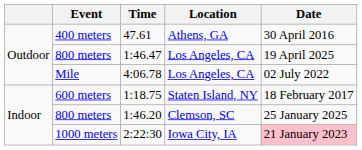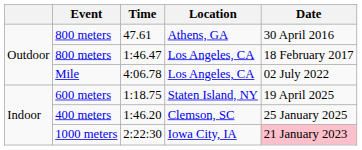 <table class="wikitable">
 <tr>
 <th></th>
 <th>Event</th>
 <th>Time</th>
 <th>Location</th>
 <th>Date</th>
 </tr>
 <tr>
 <td rowspan="3">Outdoor</td>
-<td><a href='#'>400 meters</a></td>
+<td><a href='#'>800 meters</a></td>
 <td>47.61</td>
 <td><a href='#'>Athens, GA</a></td>
 <td>30 April 2016</td>
 </tr>
 <tr>
 <td><a href='#'>800 meters</a></td>
 <td>1:46.47</td>
 <td><a href='#'>Los Angeles, CA</a></td>
-<td>19 April 2025</td>
+<td>18 February 2017</td>
 </tr>
 <tr>
 <td><a href='#'>Mile</a></td>
 <td>4:06.78</td>
 <td><a href='#'>Los Angeles, CA</a></td>
 <td>02 July 2022</td>
 </tr>
 <tr>
 <td rowspan="3">Indoor</td>
 <td><a href='#'>600 meters</a></td>
 <td>1:18.75</td>
 <td><a href='#'>Staten Island, NY</a></td>
-<td>18 February 2017</td>
+<td>19 April 2025</td>
 </tr>
 <tr>
-<td><a href='#'>800 meters</a></td>
+<td><a href='#'>400 meters</a></td>
 <td>1:46.20</td>
 <td><a href='#'>Clemson, SC</a></td>
 <td>25 January 2025</td>
 </tr>
 <tr>
 <td><a href='#'>1000 meters</a></td>
 <td>2:22:30</td>
 <td><a href='#'>Iowa City, IA</a></td>
 <td style="background: pink;">21 January 2023</td>
 </tr>
 </table>
